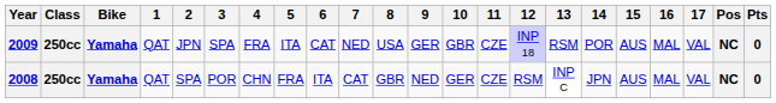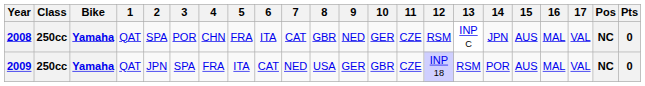 <table class="wikitable" style="text-align:center">
 <tr>
 <th>Year</th>
 <th>Class</th>
 <th>Bike</th>
 <th>1</th>
 <th>2</th>
 <th>3</th>
 <th>4</th>
 <th>5</th>
 <th>6</th>
 <th>7</th>
 <th>8</th>
 <th>9</th>
 <th>10</th>
 <th>11</th>
 <th>12</th>
 <th>13</th>
 <th>14</th>
 <th>15</th>
 <th>16</th>
 <th>17</th>
 <th>Pos</th>
 <th>Pts</th>
 </tr>
 <tr>
+<th align="left"><a href='#'>2008</a></th>
+<th align="left">250cc</th>
+<th align="left"><a href='#'>Yamaha</a></th>
+<td><a href='#'>QAT</a></td>
+<td><a href='#'>SPA</a></td>
+<td><a href='#'>POR</a></td>
+<td><a href='#'>CHN</a></td>
+<td><a href='#'>FRA</a></td>
+<td><a href='#'>ITA</a></td>
+<td><a href='#'>CAT</a></td>
+<td><a href='#'>GBR</a></td>
+<td><a href='#'>NED</a></td>
+<td><a href='#'>GER</a></td>
+<td><a href='#'>CZE</a></td>
+<td><a href='#'>RSM</a></td>
+<td style="background:#ffffff;"><a href='#'>INP</a><br><small>C</small></td>
+<td><a href='#'>JPN</a></td>
+<td><a href='#'>AUS</a></td>
+<td><a href='#'>MAL</a></td>
+<td><a href='#'>VAL</a></td>
+<th>NC</th>
+<th>0</th>
+</tr>
+<tr>
 <th align="left"><a href='#'>2009</a></th>
 <th align="left">250cc</th>
 <th align="left"><a href='#'>Yamaha</a></th>
 <td><a href='#'>QAT</a></td>
 <td><a href='#'>JPN</a></td>
 <td><a href='#'>SPA</a></td>
 <td><a href='#'>FRA</a></td>
 <td><a href='#'>ITA</a></td>
 <td><a href='#'>CAT</a></td>
 <td><a href='#'>NED</a></td>
 <td><a href='#'>USA</a></td>
 <td><a href='#'>GER</a></td>
 <td><a href='#'>GBR</a></td>
 <td><a href='#'>CZE</a></td>
 <td style="background:#CFCFFF;"><a href='#'>INP</a><br><small>18</small></td>
 <td><a href='#'>RSM</a></td>
 <td><a href='#'>POR</a></td>
 <td><a href='#'>AUS</a></td>
 <td><a href='#'>MAL</a></td>
 <td><a href='#'>VAL</a></td>
 <th>NC</th>
 <th>0</th>
 </tr>
-<tr>
-<th align="left"><a href='#'>2008</a></th>
-<th align="left">250cc</th>
-<th align="left"><a href='#'>Yamaha</a></th>
-<td><a href='#'>QAT</a></td>
-<td><a href='#'>SPA</a></td>
-<td><a href='#'>POR</a></td>
-<td><a href='#'>CHN</a></td>
-<td><a href='#'>FRA</a></td>
-<td><a href='#'>ITA</a></td>
-<td><a href='#'>CAT</a></td>
-<td><a href='#'>GBR</a></td>
-<td><a href='#'>NED</a></td>
-<td><a href='#'>GER</a></td>
-<td><a href='#'>CZE</a></td>
-<td><a href='#'>RSM</a></td>
-<td style="background:#ffffff;"><a href='#'>INP</a><br><small>C</small></td>
-<td><a href='#'>JPN</a></td>
-<td><a href='#'>AUS</a></td>
-<td><a href='#'>MAL</a></td>
-<td><a href='#'>VAL</a></td>
-<th>NC</th>
-<th>0</th>
-</tr>
 </table>
